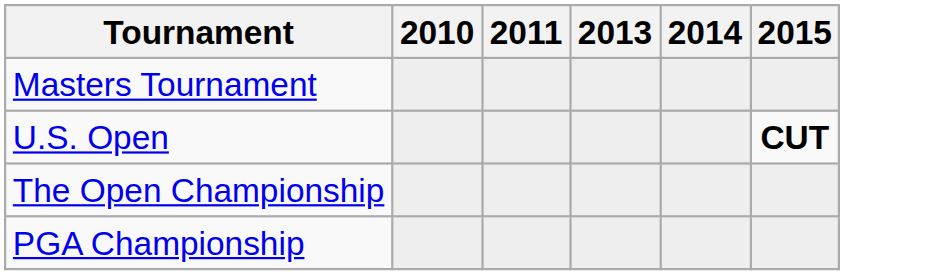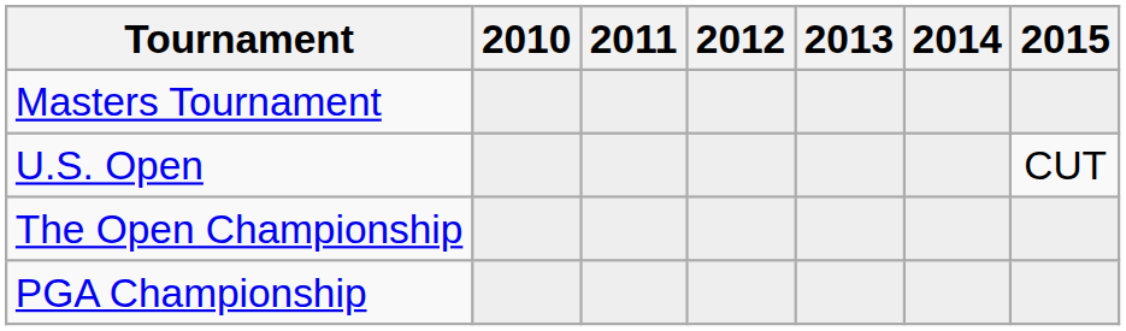 <table class="wikitable" style="font-size:95%;text-align:center;">
 <tr>
 <th>Tournament</th>
 <th>2010</th>
 <th>2011</th>
+<th>2012</th>
 <th>2013</th>
 <th>2014</th>
 <th>2015</th>
 </tr>
 <tr>
 <td align=left><a href='#'>Masters Tournament</a></td>
+<td style="background:#eeeeee;"></td>
 <td style="background:#eeeeee;"></td>
 <td style="background:#eeeeee;"></td>
 <td style="background:#eeeeee;"></td>
 <td style="background:#eeeeee;"></td>
 <td style="background:#eeeeee;"></td>
 </tr>
 <tr>
 <td align=left><a href='#'>U.S. Open</a></td>
 <td style="background:#eeeeee;"></td>
 <td style="background:#eeeeee;"></td>
 <td style="background:#eeeeee;"></td>
 <td style="background:#eeeeee;"></td>
-<td><strong>CUT</strong></td>
+<td style="background:#eeeeee;"></td>
+<td>CUT</td>
 </tr>
 <tr>
 <td align=left><a href='#'>The Open Championship</a></td>
+<td style="background:#eeeeee;"></td>
 <td style="background:#eeeeee;"></td>
 <td style="background:#eeeeee;"></td>
 <td style="background:#eeeeee;"></td>
 <td style="background:#eeeeee;"></td>
 <td style="background:#eeeeee;"></td>
 </tr>
 <tr>
 <td align=left><a href='#'>PGA Championship</a></td>
 <td style="background:#eeeeee;"></td>
 <td style="background:#eeeeee;"></td>
 <td style="background:#eeeeee;"></td>
 <td style="background:#eeeeee;"></td>
 <td style="background:#eeeeee;"></td>
+<td style="background:#eeeeee;"></td>
 </tr>
 </table>
